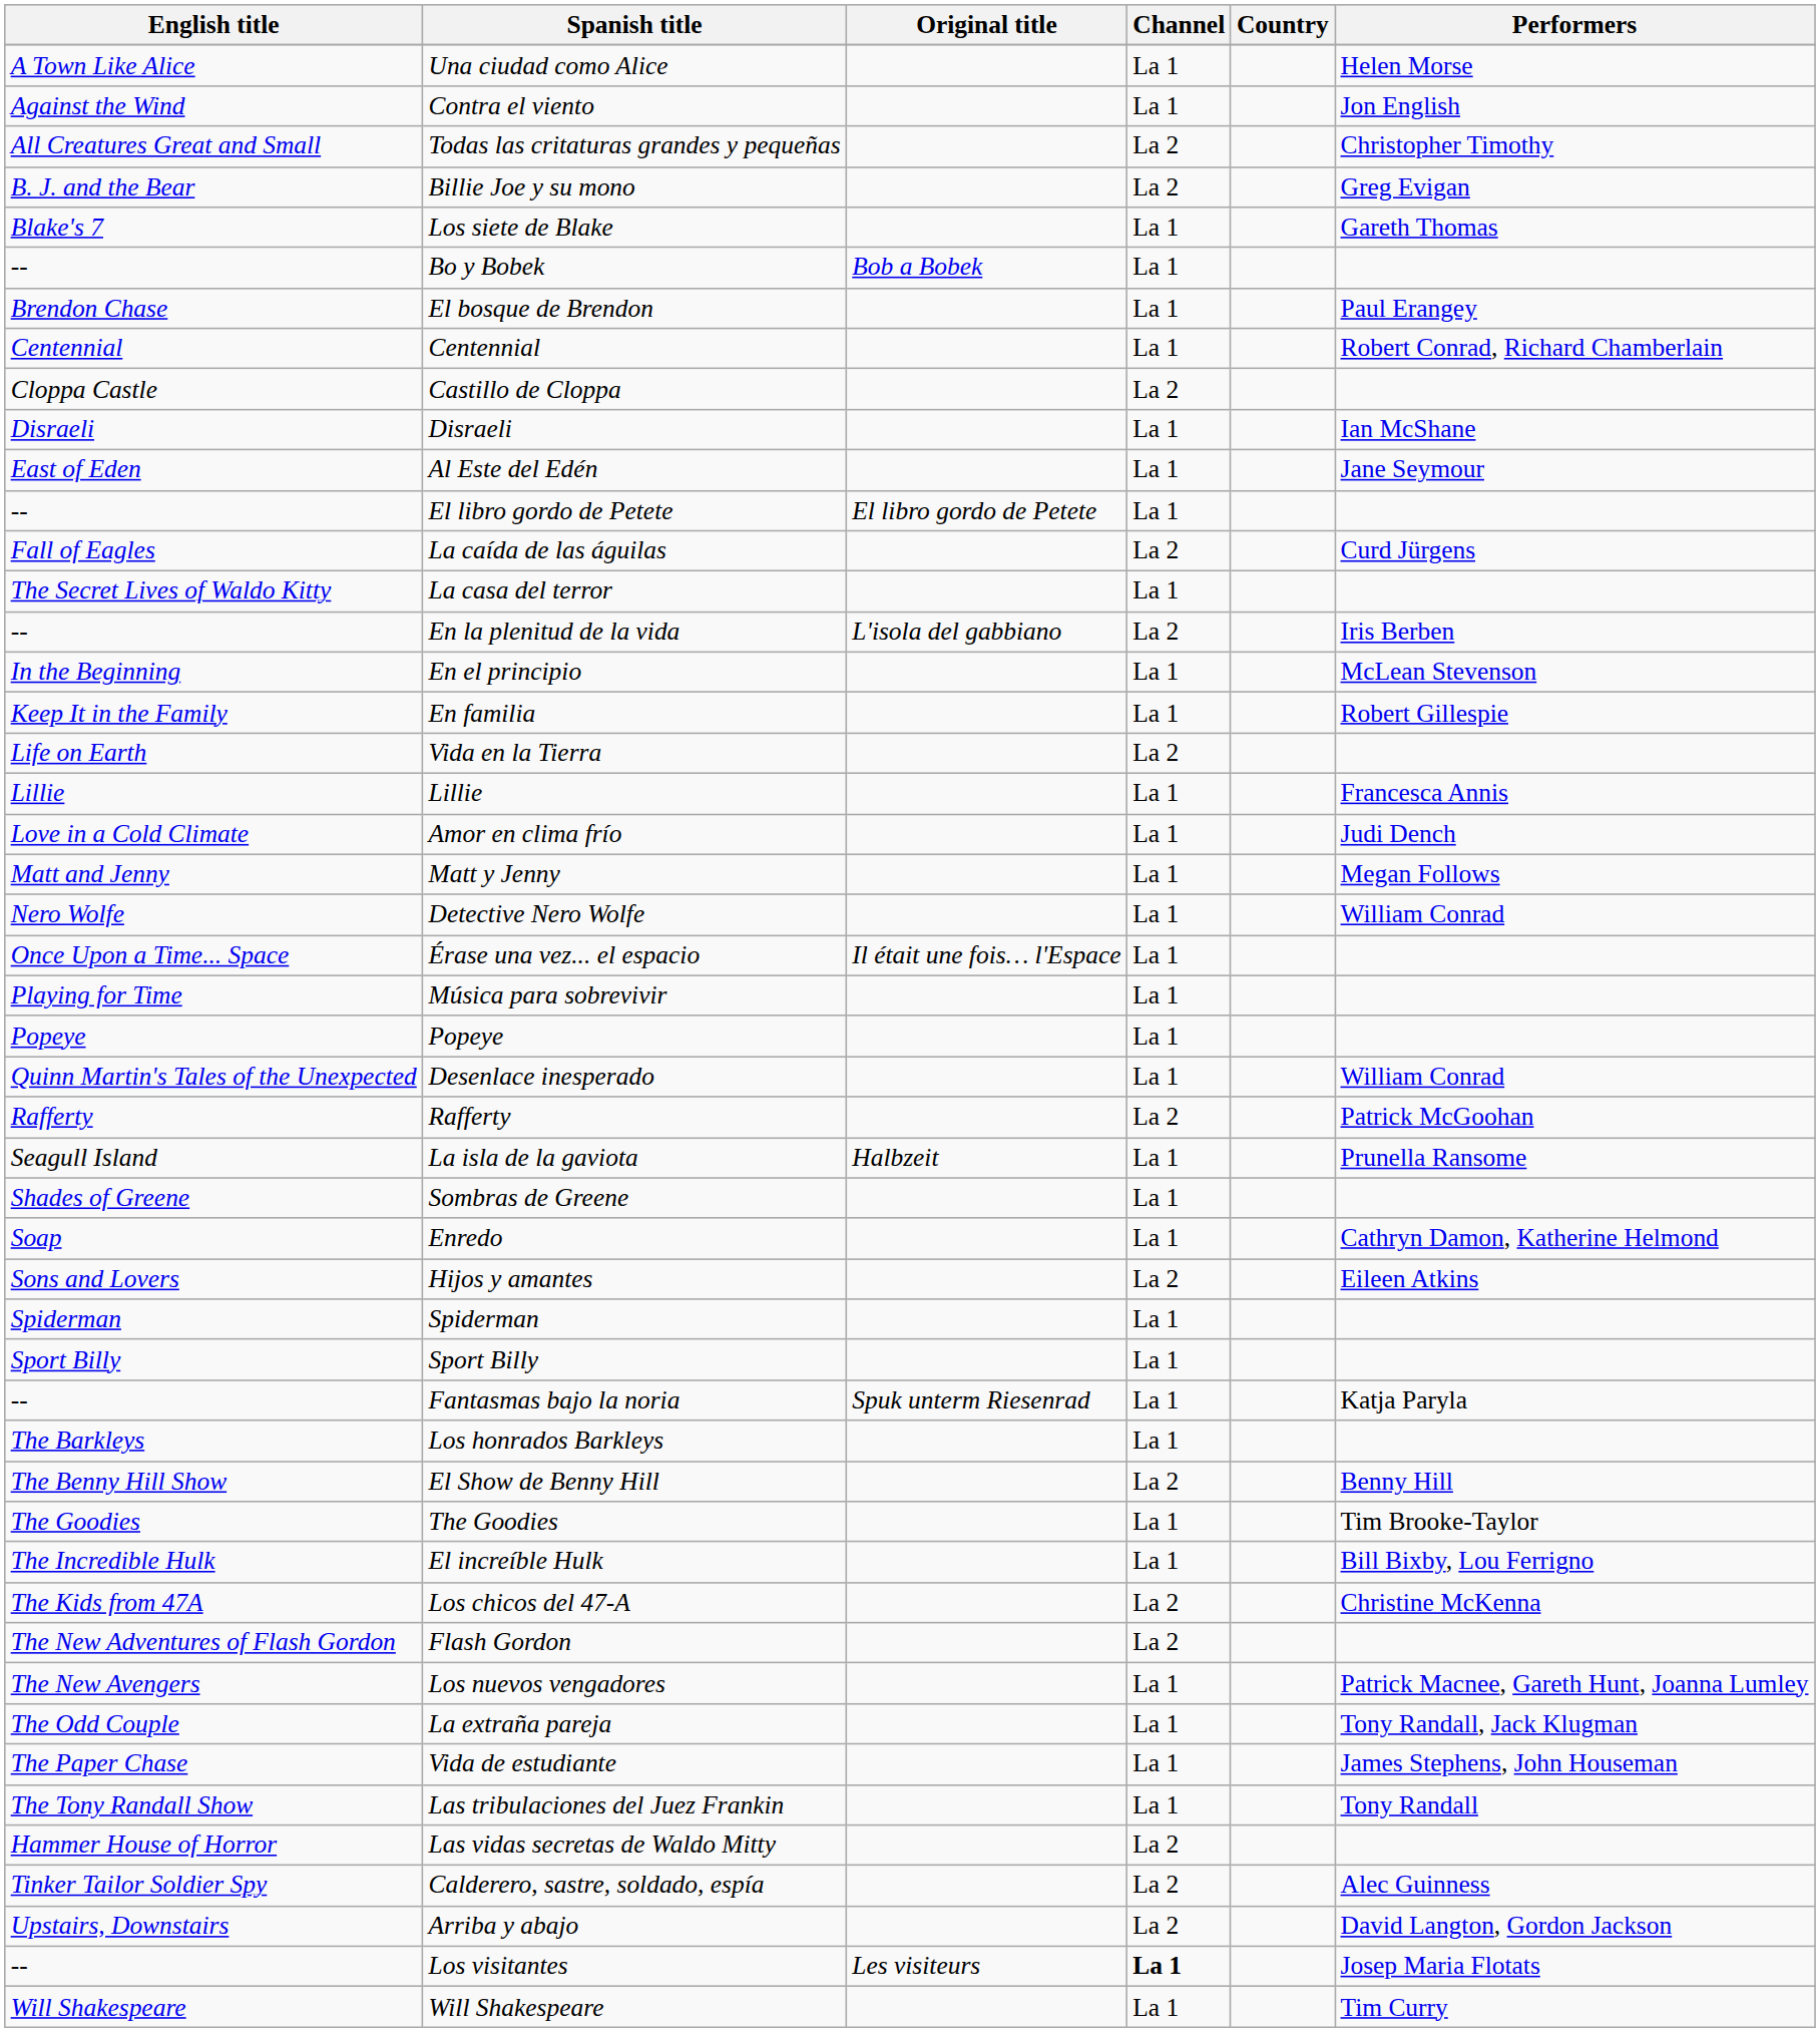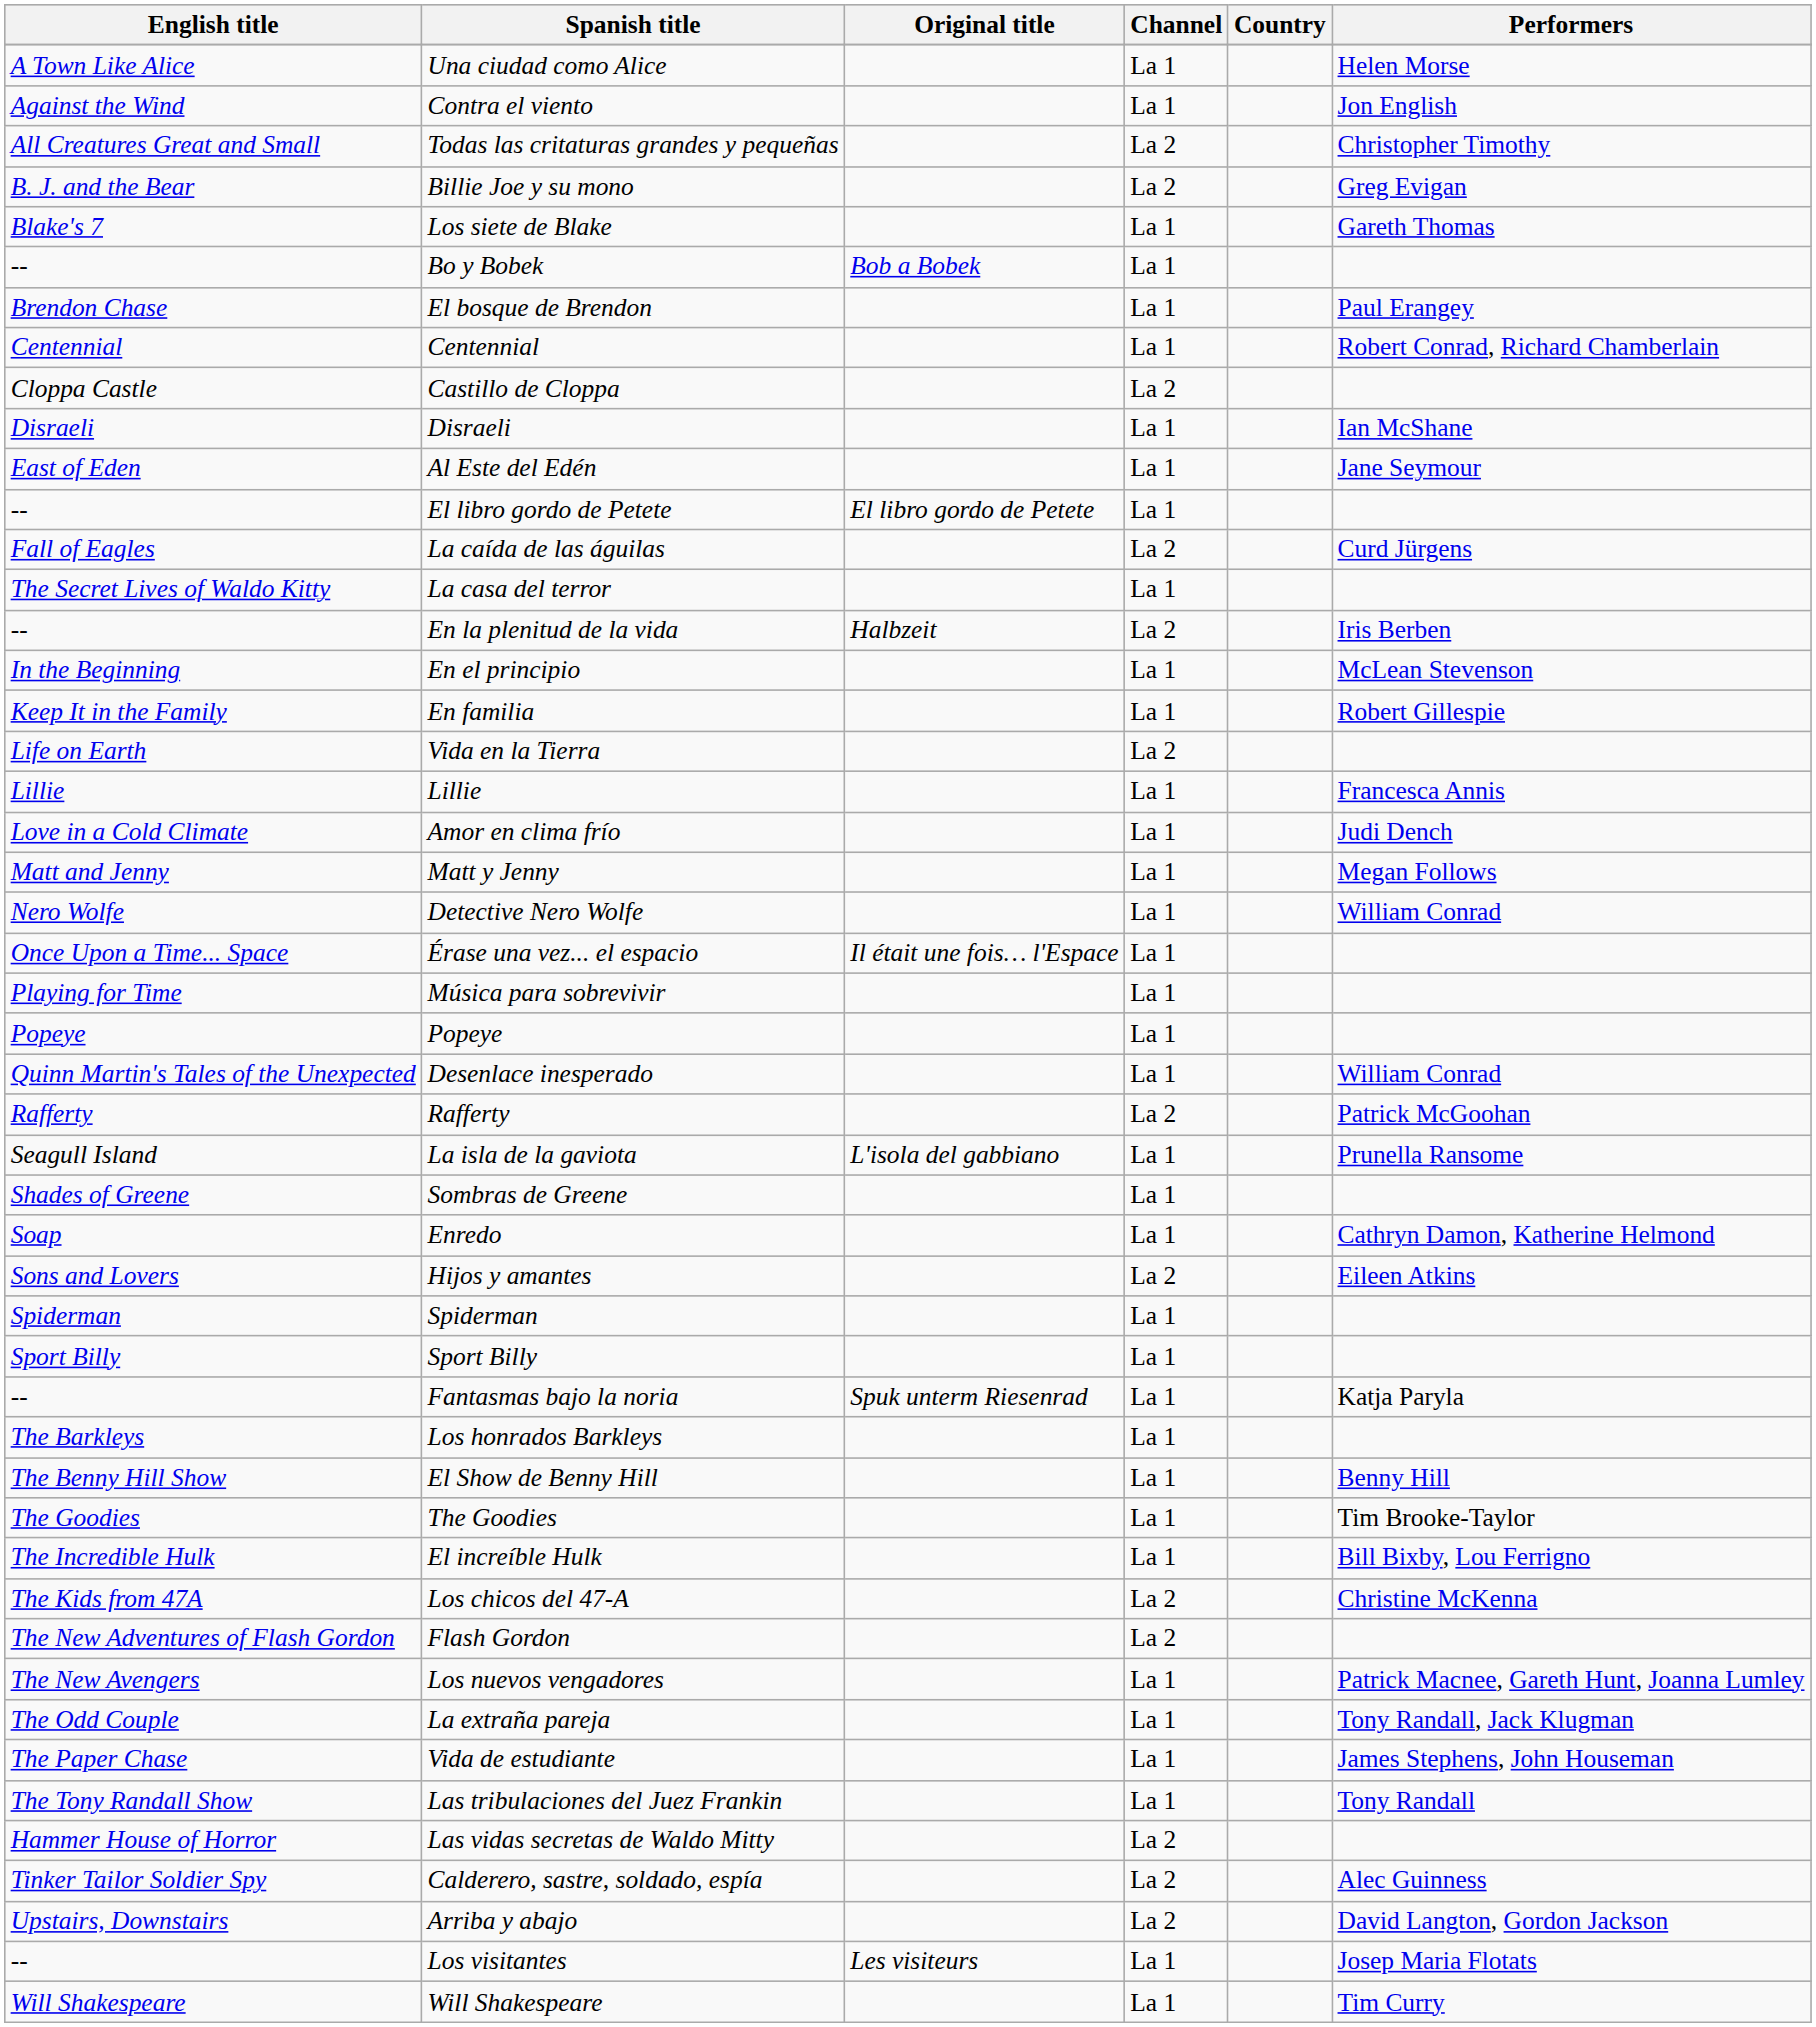 <table class="wikitable sortable">
 <tr bgcolor="#ececec" valign=top>
 <th>English title</th>
 <th>Spanish title</th>
 <th>Original title</th>
 <th>Channel</th>
 <th>Country</th>
 <th>Performers</th>
 </tr>
 <tr>
 </tr>
 <tr>
 <td><em><a href='#'>A Town Like Alice</a></em></td>
 <td><em>Una ciudad como Alice</em></td>
 <td></td>
 <td>La 1</td>
 <td></td>
 <td><a href='#'>Helen Morse</a></td>
 </tr>
 <tr>
 <td><em><a href='#'>Against the Wind</a></em></td>
 <td><em>Contra el viento</em></td>
 <td></td>
 <td>La 1</td>
 <td></td>
 <td><a href='#'>Jon English</a></td>
 </tr>
 <tr>
 <td><em><a href='#'>All Creatures Great and Small</a></em></td>
 <td><em>Todas las critaturas grandes y pequeñas</em></td>
 <td></td>
 <td>La 2</td>
 <td></td>
 <td><a href='#'>Christopher Timothy</a></td>
 </tr>
 <tr>
 <td><em><a href='#'>B. J. and the Bear</a></em></td>
 <td><em>Billie Joe y su mono</em></td>
 <td></td>
 <td>La 2</td>
 <td></td>
 <td><a href='#'>Greg Evigan</a></td>
 </tr>
 <tr>
 <td><em><a href='#'>Blake's 7</a></em></td>
 <td><em>Los siete de Blake</em></td>
 <td></td>
 <td>La 1</td>
 <td></td>
 <td><a href='#'>Gareth Thomas</a></td>
 </tr>
 <tr>
 <td>--</td>
 <td><em>Bo y Bobek</em></td>
 <td><em><a href='#'>Bob a Bobek</a></em></td>
 <td>La 1</td>
 <td></td>
 <td></td>
 </tr>
 <tr>
 <td><em><a href='#'>Brendon Chase</a></em></td>
 <td><em>El bosque de Brendon</em></td>
 <td></td>
 <td>La 1</td>
 <td></td>
 <td><a href='#'>Paul Erangey</a></td>
 </tr>
 <tr>
 <td><em><a href='#'>Centennial</a></em></td>
 <td><em>Centennial</em></td>
 <td></td>
 <td>La 1</td>
 <td></td>
 <td><a href='#'>Robert Conrad</a>, <a href='#'>Richard Chamberlain</a></td>
 </tr>
 <tr>
 <td><em>Cloppa Castle</em></td>
 <td><em>Castillo de Cloppa</em></td>
 <td></td>
 <td>La 2</td>
 <td></td>
 <td></td>
 </tr>
 <tr>
 <td><em><a href='#'>Disraeli</a></em></td>
 <td><em>Disraeli</em></td>
 <td></td>
 <td>La 1</td>
 <td></td>
 <td><a href='#'>Ian McShane</a></td>
 </tr>
 <tr>
 <td><em><a href='#'>East of Eden</a></em></td>
 <td><em>Al Este del Edén</em></td>
 <td></td>
 <td>La 1</td>
 <td></td>
 <td><a href='#'>Jane Seymour</a></td>
 </tr>
 <tr>
 <td>--</td>
 <td><em> El libro gordo de Petete</em></td>
 <td><em>El libro gordo de Petete</em></td>
 <td>La 1</td>
 <td></td>
 <td></td>
 </tr>
 <tr>
 <td><em><a href='#'>Fall of Eagles</a></em></td>
 <td><em>La caída de las águilas</em></td>
 <td></td>
 <td>La 2</td>
 <td></td>
 <td><a href='#'>Curd Jürgens</a></td>
 </tr>
 <tr>
 <td><em><a href='#'>The Secret Lives of Waldo Kitty</a></em></td>
 <td><em>La casa del terror</em></td>
 <td></td>
 <td>La 1</td>
 <td></td>
 <td></td>
 </tr>
 <tr>
 <td>--</td>
 <td><em> En la plenitud de la vida</em></td>
-<td><em>L'isola del gabbiano</em></td>
+<td><em>Halbzeit</em></td>
 <td>La 2</td>
 <td></td>
 <td><a href='#'>Iris Berben</a></td>
 </tr>
 <tr>
 <td><em><a href='#'>In the Beginning</a></em></td>
 <td><em>En el principio</em></td>
 <td></td>
 <td>La 1</td>
 <td></td>
 <td><a href='#'>McLean Stevenson</a></td>
 </tr>
 <tr>
 <td><em><a href='#'>Keep It in the Family</a></em></td>
 <td><em>En familia</em></td>
 <td></td>
 <td>La 1</td>
 <td></td>
 <td><a href='#'>Robert Gillespie</a></td>
 </tr>
 <tr>
 <td><em><a href='#'>Life on Earth</a></em></td>
 <td><em>Vida en la Tierra</em></td>
 <td></td>
 <td>La 2</td>
 <td></td>
 <td></td>
 </tr>
 <tr>
 <td><em><a href='#'>Lillie</a></em></td>
 <td><em>Lillie</em></td>
 <td></td>
 <td>La 1</td>
 <td></td>
 <td><a href='#'>Francesca Annis</a></td>
 </tr>
 <tr>
 <td><em><a href='#'>Love in a Cold Climate</a></em></td>
 <td><em>Amor en clima frío</em></td>
 <td></td>
 <td>La 1</td>
 <td></td>
 <td><a href='#'>Judi Dench</a></td>
 </tr>
 <tr>
 <td><em><a href='#'>Matt and Jenny</a></em></td>
 <td><em>Matt y Jenny</em></td>
 <td></td>
 <td>La 1</td>
 <td></td>
 <td><a href='#'>Megan Follows</a></td>
 </tr>
 <tr>
 <td><em><a href='#'>Nero Wolfe</a></em></td>
 <td><em>Detective Nero Wolfe</em></td>
 <td></td>
 <td>La 1</td>
 <td></td>
 <td><a href='#'>William Conrad</a></td>
 </tr>
 <tr>
 <td><em><a href='#'>Once Upon a Time... Space</a></em></td>
 <td><em>Érase una vez... el espacio</em></td>
 <td><em>Il était une fois… l'Espace</em></td>
 <td>La 1</td>
 <td></td>
 <td></td>
 </tr>
 <tr>
 <td><em><a href='#'>Playing for Time</a></em></td>
 <td><em>Música para sobrevivir</em></td>
 <td></td>
 <td>La 1</td>
 <td></td>
 <td></td>
 </tr>
 <tr>
 <td><em><a href='#'>Popeye</a></em></td>
 <td><em>Popeye</em></td>
 <td></td>
 <td>La 1</td>
 <td></td>
 <td></td>
 </tr>
 <tr>
 <td><em><a href='#'>Quinn Martin's Tales of the Unexpected</a></em></td>
 <td><em>Desenlace inesperado</em></td>
 <td></td>
 <td>La 1</td>
 <td></td>
 <td><a href='#'>William Conrad</a></td>
 </tr>
 <tr>
 <td><em><a href='#'>Rafferty</a></em></td>
 <td><em>Rafferty</em></td>
 <td></td>
 <td>La 2</td>
 <td></td>
 <td><a href='#'>Patrick McGoohan</a></td>
 </tr>
 <tr>
 <td><em>Seagull Island</em></td>
 <td><em>La isla de la gaviota</em></td>
-<td><em>Halbzeit</em></td>
+<td><em>L'isola del gabbiano</em></td>
 <td>La 1</td>
 <td></td>
 <td><a href='#'>Prunella Ransome</a></td>
 </tr>
 <tr>
 <td><em><a href='#'>Shades of Greene</a></em></td>
 <td><em>Sombras de Greene</em></td>
 <td></td>
 <td>La 1</td>
 <td></td>
 <td></td>
 </tr>
 <tr>
 <td><em><a href='#'>Soap</a></em></td>
 <td><em>Enredo</em></td>
 <td></td>
 <td>La 1</td>
 <td></td>
 <td><a href='#'>Cathryn Damon</a>, <a href='#'>Katherine Helmond</a></td>
 </tr>
 <tr>
 <td><em><a href='#'>Sons and Lovers</a></em></td>
 <td><em>Hijos y amantes</em></td>
 <td></td>
 <td>La 2</td>
 <td></td>
 <td><a href='#'>Eileen Atkins</a></td>
 </tr>
 <tr>
 <td><em><a href='#'>Spiderman</a></em></td>
 <td><em>Spiderman</em></td>
 <td></td>
 <td>La 1</td>
 <td></td>
 <td></td>
 </tr>
 <tr>
 <td><em><a href='#'>Sport Billy</a></em></td>
 <td><em>Sport Billy</em></td>
 <td></td>
 <td>La 1</td>
 <td></td>
 <td></td>
 </tr>
 <tr>
 <td>--</td>
 <td><em>Fantasmas bajo la noria</em></td>
 <td><em>Spuk unterm Riesenrad</em></td>
 <td>La 1</td>
 <td></td>
 <td>Katja Paryla</td>
 </tr>
 <tr>
 <td><em><a href='#'>The Barkleys</a></em></td>
 <td><em>Los honrados Barkleys</em></td>
 <td></td>
 <td>La 1</td>
 <td></td>
 <td></td>
 </tr>
 <tr>
 <td><em> <a href='#'>The Benny Hill Show</a></em></td>
 <td><em>El Show de Benny Hill</em></td>
 <td></td>
-<td>La 2</td>
+<td>La 1</td>
 <td></td>
 <td><a href='#'>Benny Hill</a></td>
 </tr>
 <tr>
 <td><em><a href='#'>The Goodies</a></em></td>
 <td><em>The Goodies</em></td>
 <td></td>
 <td>La 1</td>
 <td></td>
 <td>Tim Brooke-Taylor</td>
 </tr>
 <tr>
 <td><em><a href='#'>The Incredible Hulk</a></em></td>
 <td><em>El increíble Hulk</em></td>
 <td></td>
 <td>La 1</td>
 <td></td>
 <td><a href='#'>Bill Bixby</a>, <a href='#'>Lou Ferrigno</a></td>
 </tr>
 <tr>
 <td><em><a href='#'>The Kids from 47A</a></em></td>
 <td><em>Los chicos del 47-A</em></td>
 <td></td>
 <td>La 2</td>
 <td></td>
 <td><a href='#'>Christine McKenna</a></td>
 </tr>
 <tr>
 <td><em><a href='#'>The New Adventures of Flash Gordon</a></em></td>
 <td><em>Flash Gordon</em></td>
 <td></td>
 <td>La 2</td>
 <td></td>
 <td></td>
 </tr>
 <tr>
 <td><em><a href='#'>The New Avengers</a></em></td>
 <td><em>Los nuevos vengadores</em></td>
 <td></td>
 <td>La 1</td>
 <td></td>
 <td><a href='#'>Patrick Macnee</a>, <a href='#'>Gareth Hunt</a>, <a href='#'>Joanna Lumley</a></td>
 </tr>
 <tr>
 <td><em><a href='#'>The Odd Couple</a></em></td>
 <td><em>La extraña pareja</em></td>
 <td></td>
 <td>La 1</td>
 <td></td>
 <td><a href='#'>Tony Randall</a>, <a href='#'>Jack Klugman</a></td>
 </tr>
 <tr>
 <td><em><a href='#'>The Paper Chase</a></em></td>
 <td><em>Vida de estudiante</em></td>
 <td></td>
 <td>La 1</td>
 <td></td>
 <td><a href='#'>James Stephens</a>, <a href='#'>John Houseman</a></td>
 </tr>
 <tr>
 <td><em><a href='#'>The Tony Randall Show</a></em></td>
 <td><em>Las tribulaciones del Juez Frankin</em></td>
 <td></td>
 <td>La 1</td>
 <td></td>
 <td><a href='#'>Tony Randall</a></td>
 </tr>
 <tr>
 <td><em><a href='#'>Hammer House of Horror</a></em></td>
 <td><em>Las vidas secretas de Waldo Mitty</em></td>
 <td></td>
 <td>La 2</td>
 <td></td>
 <td></td>
 </tr>
 <tr>
 <td><em><a href='#'>Tinker Tailor Soldier Spy</a></em></td>
 <td><em>Calderero, sastre, soldado, espía</em></td>
 <td></td>
 <td>La 2</td>
 <td></td>
 <td><a href='#'>Alec Guinness</a></td>
 </tr>
 <tr>
 <td><em><a href='#'>Upstairs, Downstairs</a></em></td>
 <td><em>Arriba y abajo</em></td>
 <td></td>
 <td>La 2</td>
 <td></td>
 <td><a href='#'>David Langton</a>, <a href='#'>Gordon Jackson</a></td>
 </tr>
 <tr>
 <td>--</td>
 <td><em>Los visitantes</em></td>
 <td><em>Les visiteurs</em></td>
-<td><strong>La 1</strong></td>
+<td>La 1</td>
 <td></td>
 <td><a href='#'>Josep Maria Flotats</a></td>
 </tr>
 <tr>
 <td><em><a href='#'>Will Shakespeare</a></em></td>
 <td><em>Will Shakespeare</em></td>
 <td></td>
 <td>La 1</td>
 <td></td>
 <td><a href='#'>Tim Curry</a></td>
 </tr>
 <tr>
 </tr>
 </table>
